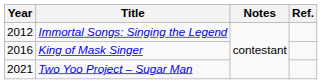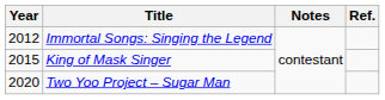 <table class="wikitable">
 <tr>
 <th>Year</th>
 <th>Title</th>
 <th>Notes</th>
 <th>Ref.</th>
 </tr>
 <tr>
 <td>2012</td>
 <td><em><a href='#'>Immortal Songs: Singing the Legend</a></em></td>
 <td rowspan="3">contestant</td>
 <td></td>
 </tr>
 <tr>
-<td>2016</td>
+<td>2015</td>
 <td><em><a href='#'>King of Mask Singer</a></em></td>
 <td></td>
 </tr>
 <tr>
-<td>2021</td>
+<td>2020</td>
 <td><em><a href='#'>Two Yoo Project – Sugar Man</a></em></td>
 <td></td>
 </tr>
 </table>
